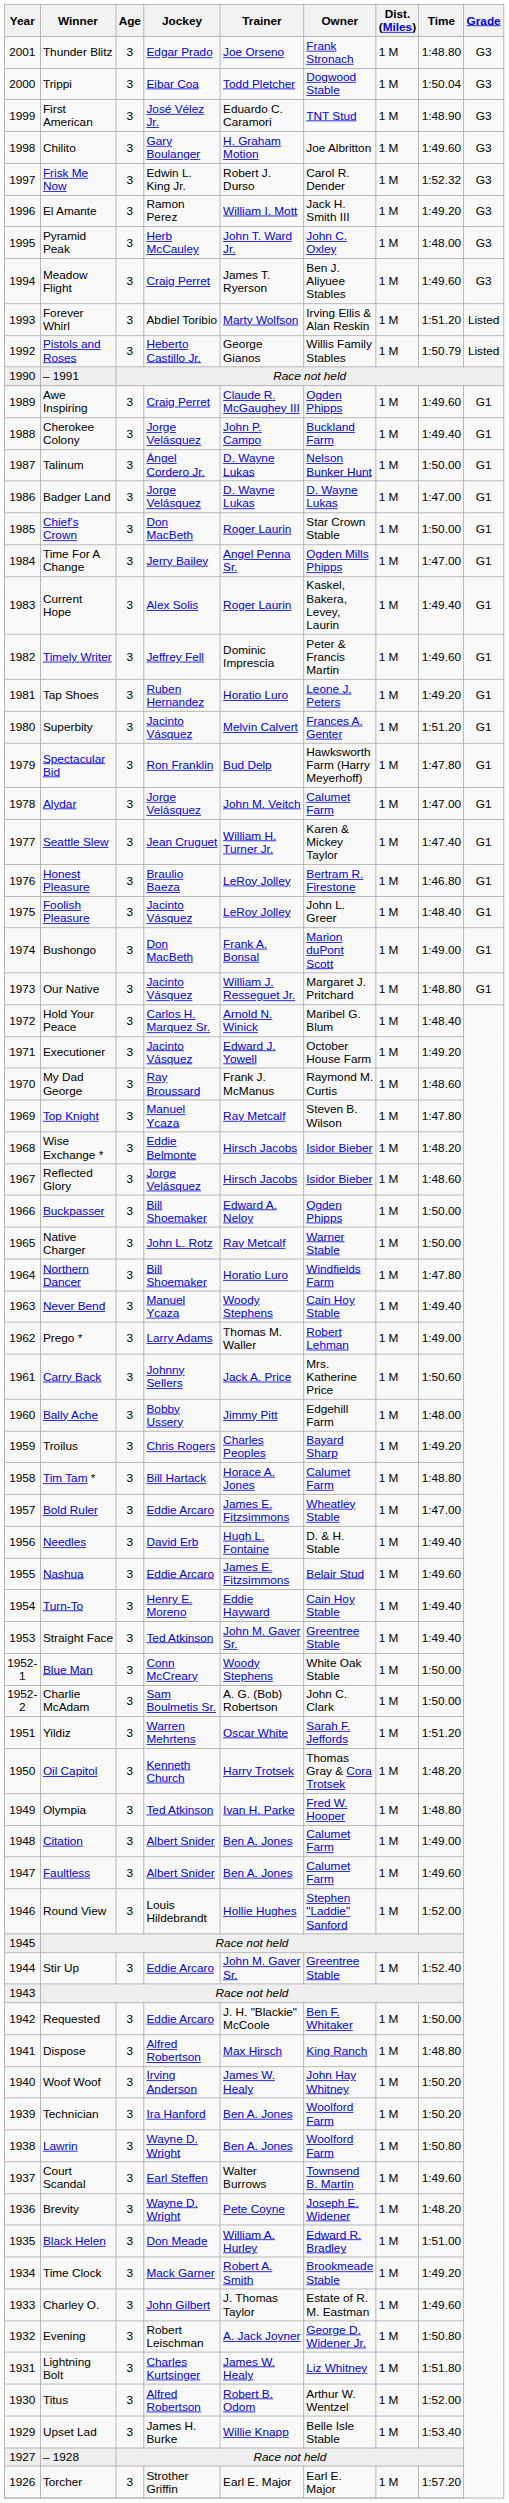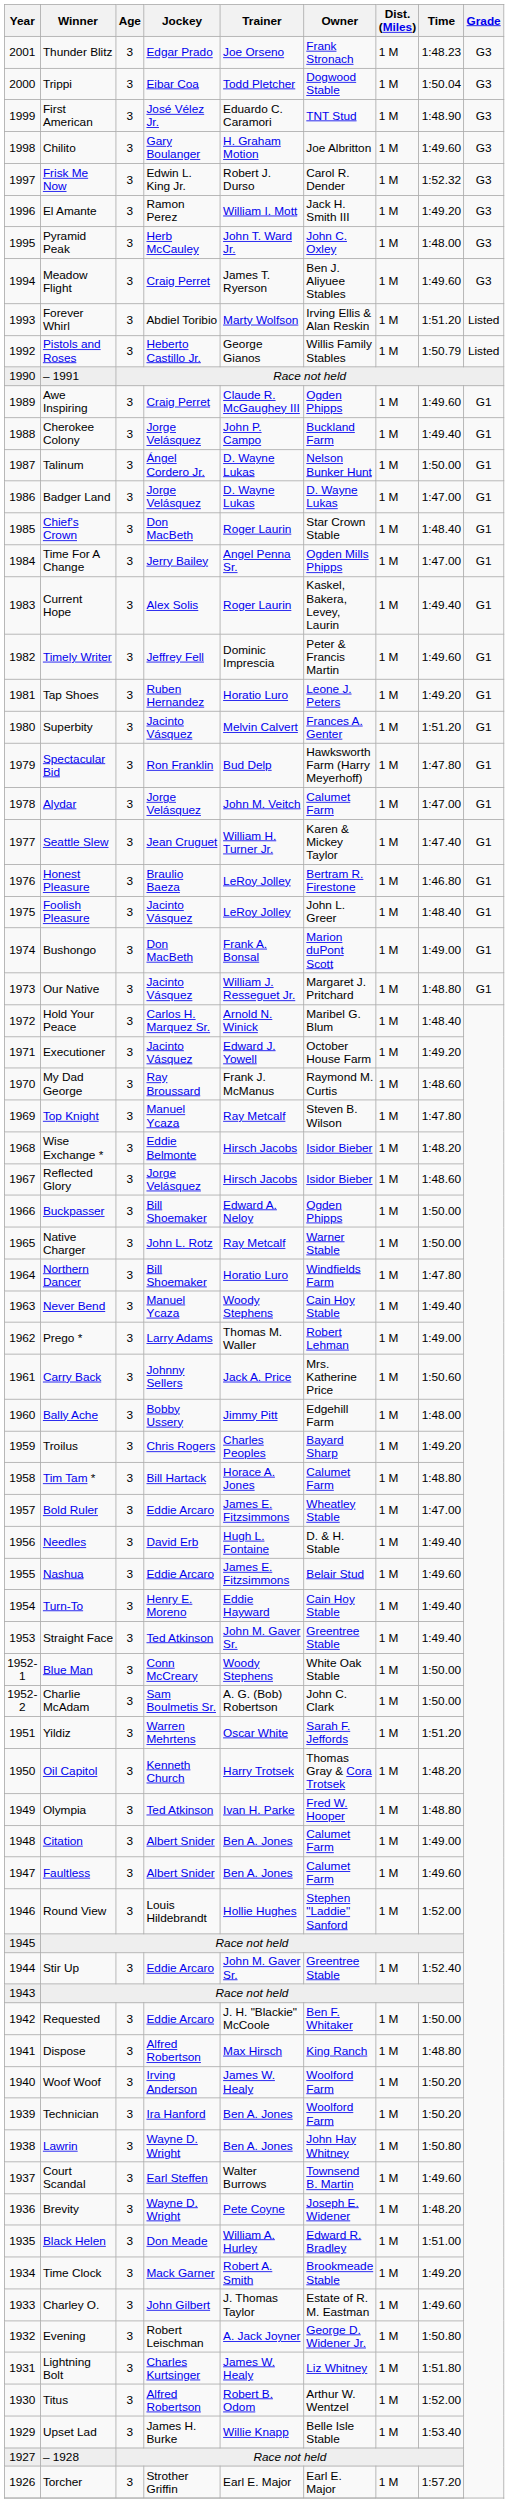 <table class="wikitable sortable" style="font-size:90%">
 <tr>
 <th style="width:30px">Year<br></th>
 <th style="width:110px">Winner<br></th>
 <th style="width:20px">Age<br></th>
 <th style="width:120px">Jockey<br></th>
 <th style="width:130px">Trainer<br></th>
 <th>Owner<br></th>
 <th style="width:25px">Dist.<br> <span>(<a href='#'>Miles</a>)</span></th>
 <th style="width:25px">Time<br></th>
 <th style="width:25px"><a href='#'>Grade</a><br></th>
 </tr>
 <tr>
 <td align=center>2001</td>
 <td>Thunder Blitz</td>
 <td align=center>3</td>
 <td><a href='#'>Edgar Prado</a></td>
 <td><a href='#'>Joe Orseno</a></td>
 <td><a href='#'>Frank Stronach</a></td>
 <td>1<span> M</span></td>
-<td align=center>1:48.80</td>
+<td align=center>1:48.23</td>
 <td align=center>G3</td>
 </tr>
 <tr>
 <td align=center>2000</td>
 <td>Trippi</td>
 <td align=center>3</td>
 <td><a href='#'>Eibar Coa</a></td>
 <td><a href='#'>Todd Pletcher</a></td>
 <td><a href='#'>Dogwood Stable</a></td>
 <td>1<span> M</span></td>
 <td align=center>1:50.04</td>
 <td align=center>G3</td>
 </tr>
 <tr>
 <td align=center>1999</td>
 <td>First American</td>
 <td align=center>3</td>
 <td><a href='#'>José Vélez Jr.</a></td>
 <td>Eduardo C. Caramori</td>
 <td><a href='#'>TNT Stud</a></td>
 <td>1<span> M</span></td>
 <td align=center>1:48.90</td>
 <td align=center>G3</td>
 </tr>
 <tr>
 <td align=center>1998</td>
 <td>Chilito</td>
 <td align=center>3</td>
 <td><a href='#'>Gary Boulanger</a></td>
 <td><a href='#'>H. Graham Motion</a></td>
 <td>Joe Albritton</td>
 <td>1<span> M</span></td>
 <td align=center>1:49.60</td>
 <td align=center>G3</td>
 </tr>
 <tr>
 <td align=center>1997</td>
 <td><a href='#'>Frisk Me Now</a></td>
 <td align=center>3</td>
 <td>Edwin L. King Jr.</td>
 <td>Robert J. Durso</td>
 <td>Carol R. Dender</td>
 <td>1<span> M</span></td>
 <td align=center>1:52.32</td>
 <td align=center>G3</td>
 </tr>
 <tr>
 <td align=center>1996</td>
 <td>El Amante</td>
 <td align=center>3</td>
 <td>Ramon Perez</td>
 <td><a href='#'>William I. Mott</a></td>
 <td>Jack H. Smith III</td>
 <td>1<span> M</span></td>
 <td align=center>1:49.20</td>
 <td align=center>G3</td>
 </tr>
 <tr>
 <td align=center>1995</td>
 <td>Pyramid Peak</td>
 <td align=center>3</td>
 <td><a href='#'>Herb McCauley</a></td>
 <td><a href='#'>John T. Ward Jr.</a></td>
 <td><a href='#'>John C. Oxley</a></td>
 <td>1<span> M</span></td>
 <td align=center>1:48.00</td>
 <td align=center>G3</td>
 </tr>
 <tr>
 <td align=center>1994</td>
 <td>Meadow Flight</td>
 <td align=center>3</td>
 <td><a href='#'>Craig Perret</a></td>
 <td>James T. Ryerson</td>
 <td>Ben J. Aliyuee Stables</td>
 <td>1<span> M</span></td>
 <td align=center>1:49.60</td>
 <td align=center>G3</td>
 </tr>
 <tr>
 <td align=center>1993</td>
 <td>Forever Whirl</td>
 <td align=center>3</td>
 <td>Abdiel Toribio</td>
 <td><a href='#'>Marty Wolfson</a></td>
 <td>Irving Ellis & Alan Reskin</td>
 <td>1<span> M</span></td>
 <td align=center>1:51.20</td>
 <td align=center>Listed</td>
 </tr>
 <tr>
 <td align=center>1992</td>
 <td><a href='#'>Pistols and Roses</a></td>
 <td align=center>3</td>
 <td><a href='#'>Heberto Castillo Jr.</a></td>
 <td>George Gianos</td>
 <td>Willis Family Stables</td>
 <td>1<span> M</span></td>
 <td align=center>1:50.79</td>
 <td align=center>Listed</td>
 </tr>
 <tr bgcolor="#eeeeee">
 <td align=center>1990</td>
 <td>– 1991</td>
 <td align=center  colspan=9><em>Race not held</em></td>
 </tr>
 <tr>
 <td align=center>1989</td>
 <td>Awe Inspiring</td>
 <td align=center>3</td>
 <td><a href='#'>Craig Perret</a></td>
 <td><a href='#'>Claude R. McGaughey III</a></td>
 <td><a href='#'>Ogden Phipps</a></td>
 <td>1<span> M</span></td>
 <td align=center>1:49.60</td>
 <td align=center>G1</td>
 </tr>
 <tr>
 <td align=center>1988</td>
 <td>Cherokee Colony</td>
 <td align=center>3</td>
 <td><a href='#'>Jorge Velásquez</a></td>
 <td><a href='#'>John P. Campo</a></td>
 <td><a href='#'>Buckland Farm</a></td>
 <td>1<span> M</span></td>
 <td align=center>1:49.40</td>
 <td align=center>G1</td>
 </tr>
 <tr>
 <td align=center>1987</td>
 <td>Talinum</td>
 <td align=center>3</td>
 <td><a href='#'>Ángel Cordero Jr.</a></td>
 <td><a href='#'>D. Wayne Lukas</a></td>
 <td><a href='#'>Nelson Bunker Hunt</a></td>
 <td>1<span> M</span></td>
 <td align=center>1:50.00</td>
 <td align=center>G1</td>
 </tr>
 <tr>
 <td align=center>1986</td>
 <td>Badger Land</td>
 <td align=center>3</td>
 <td><a href='#'>Jorge Velásquez</a></td>
 <td><a href='#'>D. Wayne Lukas</a></td>
 <td><a href='#'>D. Wayne Lukas</a></td>
 <td>1<span> M</span></td>
 <td align=center>1:47.00</td>
 <td align=center>G1</td>
 </tr>
 <tr>
 <td align=center>1985</td>
 <td><a href='#'>Chief's Crown</a></td>
 <td align=center>3</td>
 <td><a href='#'>Don MacBeth</a></td>
 <td><a href='#'>Roger Laurin</a></td>
 <td>Star Crown Stable</td>
 <td>1<span> M</span></td>
-<td align=center>1:50.00</td>
+<td align=center>1:48.40</td>
 <td align=center>G1</td>
 </tr>
 <tr>
 <td align=center>1984</td>
 <td>Time For A Change</td>
 <td align=center>3</td>
 <td><a href='#'>Jerry Bailey</a></td>
 <td><a href='#'>Angel Penna Sr.</a></td>
 <td><a href='#'>Ogden Mills Phipps</a></td>
 <td>1<span> M</span></td>
 <td align=center>1:47.00</td>
 <td align=center>G1</td>
 </tr>
 <tr>
 <td align=center>1983</td>
 <td>Current Hope</td>
 <td align=center>3</td>
 <td><a href='#'>Alex Solis</a></td>
 <td><a href='#'>Roger Laurin</a></td>
 <td>Kaskel, Bakera, Levey, Laurin</td>
 <td>1<span> M</span></td>
 <td align=center>1:49.40</td>
 <td align=center>G1</td>
 </tr>
 <tr>
 <td align=center>1982</td>
 <td><a href='#'>Timely Writer</a></td>
 <td align=center>3</td>
 <td><a href='#'>Jeffrey Fell</a></td>
 <td>Dominic Imprescia</td>
 <td>Peter & Francis Martin</td>
 <td>1<span> M</span></td>
 <td align=center>1:49.60</td>
 <td align=center>G1</td>
 </tr>
 <tr>
 <td align=center>1981</td>
 <td>Tap Shoes</td>
 <td align=center>3</td>
 <td><a href='#'>Ruben Hernandez</a></td>
 <td><a href='#'>Horatio Luro</a></td>
 <td><a href='#'>Leone J. Peters</a></td>
 <td>1<span> M</span></td>
 <td align=center>1:49.20</td>
 <td align=center>G1</td>
 </tr>
 <tr>
 <td align=center>1980</td>
 <td>Superbity</td>
 <td align=center>3</td>
 <td><a href='#'>Jacinto Vásquez</a></td>
 <td><a href='#'>Melvin Calvert</a></td>
 <td><a href='#'>Frances A. Genter</a></td>
 <td>1<span> M</span></td>
 <td align=center>1:51.20</td>
 <td align=center>G1</td>
 </tr>
 <tr>
 <td align=center>1979</td>
 <td><a href='#'>Spectacular Bid</a></td>
 <td align=center>3</td>
 <td><a href='#'>Ron Franklin</a></td>
 <td><a href='#'>Bud Delp</a></td>
 <td>Hawksworth Farm (Harry Meyerhoff)</td>
 <td>1<span> M</span></td>
 <td align=center>1:47.80</td>
 <td align=center>G1</td>
 </tr>
 <tr>
 <td align=center>1978</td>
 <td><a href='#'>Alydar</a></td>
 <td align=center>3</td>
 <td><a href='#'>Jorge Velásquez</a></td>
 <td><a href='#'>John M. Veitch</a></td>
 <td><a href='#'>Calumet Farm</a></td>
 <td>1<span> M</span></td>
 <td align=center>1:47.00</td>
 <td align=center>G1</td>
 </tr>
 <tr>
 <td align=center>1977</td>
 <td><a href='#'>Seattle Slew</a></td>
 <td align=center>3</td>
 <td><a href='#'>Jean Cruguet</a></td>
 <td><a href='#'>William H. Turner Jr.</a></td>
 <td>Karen & Mickey Taylor</td>
 <td>1<span> M</span></td>
 <td align=center>1:47.40</td>
 <td align=center>G1</td>
 </tr>
 <tr>
 <td align=center>1976</td>
 <td><a href='#'>Honest Pleasure</a></td>
 <td align=center>3</td>
 <td><a href='#'>Braulio Baeza</a></td>
 <td><a href='#'>LeRoy Jolley</a></td>
 <td><a href='#'>Bertram R. Firestone</a></td>
 <td>1<span> M</span></td>
 <td align=center>1:46.80</td>
 <td align=center>G1</td>
 </tr>
 <tr>
 <td align=center>1975</td>
 <td><a href='#'>Foolish Pleasure</a></td>
 <td align=center>3</td>
 <td><a href='#'>Jacinto Vásquez</a></td>
 <td><a href='#'>LeRoy Jolley</a></td>
 <td>John L. Greer</td>
 <td>1<span> M</span></td>
 <td align=center>1:48.40</td>
 <td align=center>G1</td>
 </tr>
 <tr>
 <td align=center>1974</td>
 <td>Bushongo</td>
 <td align=center>3</td>
 <td><a href='#'>Don MacBeth</a></td>
 <td><a href='#'>Frank A. Bonsal</a></td>
 <td><a href='#'>Marion duPont Scott</a></td>
 <td>1<span> M</span></td>
 <td align=center>1:49.00</td>
 <td align=center>G1</td>
 </tr>
 <tr>
 <td align=center>1973</td>
 <td>Our Native</td>
 <td align=center>3</td>
 <td><a href='#'>Jacinto Vásquez</a></td>
 <td><a href='#'>William J. Resseguet Jr.</a></td>
 <td>Margaret  J. Pritchard</td>
 <td>1<span> M</span></td>
 <td align=center>1:48.80</td>
 <td align=center>G1</td>
 </tr>
 <tr>
 <td align=center>1972</td>
 <td>Hold Your Peace</td>
 <td align=center>3</td>
 <td><a href='#'>Carlos H. Marquez Sr.</a></td>
 <td><a href='#'>Arnold N. Winick</a></td>
 <td>Maribel G. Blum</td>
 <td>1<span> M</span></td>
 <td align=center>1:48.40</td>
 </tr>
 <tr>
 <td align=center>1971</td>
 <td>Executioner</td>
 <td align=center>3</td>
 <td><a href='#'>Jacinto Vásquez</a></td>
 <td><a href='#'>Edward J. Yowell</a></td>
 <td>October House Farm</td>
 <td>1<span> M</span></td>
 <td align=center>1:49.20</td>
 </tr>
 <tr>
 <td align=center>1970</td>
 <td>My Dad George</td>
 <td align=center>3</td>
 <td><a href='#'>Ray Broussard</a></td>
 <td>Frank J. McManus</td>
 <td>Raymond M. Curtis</td>
 <td>1<span> M</span></td>
 <td align=center>1:48.60</td>
 </tr>
 <tr>
 <td align=center>1969</td>
 <td><a href='#'>Top Knight</a></td>
 <td align=center>3</td>
 <td><a href='#'>Manuel Ycaza</a></td>
 <td><a href='#'>Ray Metcalf</a></td>
 <td>Steven B. Wilson</td>
 <td>1<span> M</span></td>
 <td align=center>1:47.80</td>
 </tr>
 <tr>
 <td align=center>1968</td>
 <td>Wise Exchange *</td>
 <td align=center>3</td>
 <td><a href='#'>Eddie Belmonte</a></td>
 <td><a href='#'>Hirsch Jacobs</a></td>
 <td><a href='#'>Isidor Bieber</a></td>
 <td>1<span> M</span></td>
 <td align=center>1:48.20</td>
 </tr>
 <tr>
 <td align=center>1967</td>
 <td>Reflected Glory</td>
 <td align=center>3</td>
 <td><a href='#'>Jorge Velásquez</a></td>
 <td><a href='#'>Hirsch Jacobs</a></td>
 <td><a href='#'>Isidor Bieber</a></td>
 <td>1<span> M</span></td>
 <td align=center>1:48.60</td>
 </tr>
 <tr>
 <td align=center>1966</td>
 <td><a href='#'>Buckpasser</a></td>
 <td align=center>3</td>
 <td><a href='#'>Bill Shoemaker</a></td>
 <td><a href='#'>Edward A. Neloy</a></td>
 <td><a href='#'>Ogden Phipps</a></td>
 <td>1<span> M</span></td>
 <td align=center>1:50.00</td>
 </tr>
 <tr>
 <td align=center>1965</td>
 <td>Native Charger</td>
 <td align=center>3</td>
 <td><a href='#'>John L. Rotz</a></td>
 <td><a href='#'>Ray Metcalf</a></td>
 <td><a href='#'>Warner Stable</a></td>
 <td>1<span> M</span></td>
 <td align=center>1:50.00</td>
 </tr>
 <tr>
 <td align=center>1964</td>
 <td><a href='#'>Northern Dancer</a></td>
 <td align=center>3</td>
 <td><a href='#'>Bill Shoemaker</a></td>
 <td><a href='#'>Horatio Luro</a></td>
 <td><a href='#'>Windfields Farm</a></td>
 <td>1<span> M</span></td>
 <td align=center>1:47.80</td>
 </tr>
 <tr>
 <td align=center>1963</td>
 <td><a href='#'>Never Bend</a></td>
 <td align=center>3</td>
 <td><a href='#'>Manuel Ycaza</a></td>
 <td><a href='#'>Woody Stephens</a></td>
 <td><a href='#'>Cain Hoy Stable</a></td>
 <td>1<span> M</span></td>
 <td align=center>1:49.40</td>
 </tr>
 <tr>
 <td align=center>1962</td>
 <td>Prego *</td>
 <td align=center>3</td>
 <td><a href='#'>Larry Adams</a></td>
 <td>Thomas M. Waller</td>
 <td><a href='#'>Robert Lehman</a></td>
 <td>1<span> M</span></td>
 <td align=center>1:49.00</td>
 </tr>
 <tr>
 <td align=center>1961</td>
 <td><a href='#'>Carry Back</a></td>
 <td align=center>3</td>
 <td><a href='#'>Johnny Sellers</a></td>
 <td><a href='#'>Jack A. Price</a></td>
 <td>Mrs. Katherine Price</td>
 <td>1<span> M</span></td>
 <td align=center>1:50.60</td>
 </tr>
 <tr>
 <td align=center>1960</td>
 <td><a href='#'>Bally Ache</a></td>
 <td align=center>3</td>
 <td><a href='#'>Bobby Ussery</a></td>
 <td><a href='#'>Jimmy Pitt</a></td>
 <td>Edgehill Farm</td>
 <td>1<span> M</span></td>
 <td align=center>1:48.00</td>
 </tr>
 <tr>
 <td align=center>1959</td>
 <td>Troilus</td>
 <td align=center>3</td>
 <td><a href='#'>Chris Rogers</a></td>
 <td><a href='#'>Charles Peoples</a></td>
 <td><a href='#'>Bayard Sharp</a></td>
 <td>1<span> M</span></td>
 <td align=center>1:49.20</td>
 </tr>
 <tr>
 <td align=center>1958</td>
 <td><a href='#'>Tim Tam</a> *</td>
 <td align=center>3</td>
 <td><a href='#'>Bill Hartack</a></td>
 <td><a href='#'>Horace A. Jones</a></td>
 <td><a href='#'>Calumet Farm</a></td>
 <td>1<span> M</span></td>
 <td align=center>1:48.80</td>
 </tr>
 <tr>
 <td align=center>1957</td>
 <td><a href='#'>Bold Ruler</a></td>
 <td align=center>3</td>
 <td><a href='#'>Eddie Arcaro</a></td>
 <td><a href='#'>James E. Fitzsimmons</a></td>
 <td><a href='#'>Wheatley Stable</a></td>
 <td>1<span> M</span></td>
 <td align=center>1:47.00</td>
 </tr>
 <tr>
 <td align=center>1956</td>
 <td><a href='#'>Needles</a></td>
 <td align=center>3</td>
 <td><a href='#'>David Erb</a></td>
 <td><a href='#'>Hugh L. Fontaine</a></td>
 <td>D. & H.  Stable</td>
 <td>1<span> M</span></td>
 <td align=center>1:49.40</td>
 </tr>
 <tr>
 <td align=center>1955</td>
 <td><a href='#'>Nashua</a></td>
 <td align=center>3</td>
 <td><a href='#'>Eddie Arcaro</a></td>
 <td><a href='#'>James E. Fitzsimmons</a></td>
 <td><a href='#'>Belair Stud</a></td>
 <td>1<span> M</span></td>
 <td align=center>1:49.60</td>
 </tr>
 <tr>
 <td align=center>1954</td>
 <td><a href='#'>Turn-To</a></td>
 <td align=center>3</td>
 <td><a href='#'>Henry E. Moreno</a></td>
 <td><a href='#'>Eddie Hayward</a></td>
 <td><a href='#'>Cain Hoy Stable</a></td>
 <td>1<span> M</span></td>
 <td align=center>1:49.40</td>
 </tr>
 <tr>
 <td align=center>1953</td>
 <td>Straight Face</td>
 <td align=center>3</td>
 <td><a href='#'>Ted Atkinson</a></td>
 <td><a href='#'>John M. Gaver Sr.</a></td>
 <td><a href='#'>Greentree Stable</a></td>
 <td>1<span> M</span></td>
 <td align=center>1:49.40</td>
 </tr>
 <tr>
 <td align=center>1952-1</td>
 <td><a href='#'>Blue Man</a></td>
 <td align=center>3</td>
 <td><a href='#'>Conn McCreary</a></td>
 <td><a href='#'>Woody Stephens</a></td>
 <td>White Oak Stable</td>
 <td>1<span> M</span></td>
 <td align=center>1:50.00</td>
 </tr>
 <tr>
 <td align=center>1952-2</td>
 <td>Charlie McAdam</td>
 <td align=center>3</td>
 <td><a href='#'>Sam Boulmetis Sr.</a></td>
 <td>A. G. (Bob) Robertson</td>
 <td>John C. Clark</td>
 <td>1<span> M</span></td>
 <td align=center>1:50.00</td>
 </tr>
 <tr>
 <td align=center>1951</td>
 <td>Yildiz</td>
 <td align=center>3</td>
 <td><a href='#'>Warren Mehrtens</a></td>
 <td><a href='#'>Oscar White</a></td>
 <td><a href='#'>Sarah F. Jeffords</a></td>
 <td>1<span> M</span></td>
 <td align=center>1:51.20</td>
 </tr>
 <tr>
 <td align=center>1950</td>
 <td><a href='#'>Oil Capitol</a></td>
 <td align=center>3</td>
 <td><a href='#'>Kenneth Church</a></td>
 <td><a href='#'>Harry Trotsek</a></td>
 <td>Thomas Gray & <a href='#'>Cora Trotsek</a></td>
 <td>1<span> M</span></td>
 <td align=center>1:48.20</td>
 </tr>
 <tr>
 <td align=center>1949</td>
 <td>Olympia</td>
 <td align=center>3</td>
 <td><a href='#'>Ted Atkinson</a></td>
 <td><a href='#'>Ivan H. Parke</a></td>
 <td><a href='#'>Fred W. Hooper</a></td>
 <td>1<span> M</span></td>
 <td align=center>1:48.80</td>
 </tr>
 <tr>
 <td align=center>1948</td>
 <td><a href='#'>Citation</a></td>
 <td align=center>3</td>
 <td><a href='#'>Albert Snider</a></td>
 <td><a href='#'>Ben A. Jones</a></td>
 <td><a href='#'>Calumet Farm</a></td>
 <td>1<span> M</span></td>
 <td align=center>1:49.00</td>
 </tr>
 <tr>
 <td align=center>1947</td>
 <td><a href='#'>Faultless</a></td>
 <td align=center>3</td>
 <td><a href='#'>Albert Snider</a></td>
 <td><a href='#'>Ben A. Jones</a></td>
 <td><a href='#'>Calumet Farm</a></td>
 <td>1<span> M</span></td>
 <td align=center>1:49.60</td>
 </tr>
 <tr>
 <td align=center>1946</td>
 <td>Round View</td>
 <td align=center>3</td>
 <td>Louis Hildebrandt</td>
 <td><a href='#'>Hollie Hughes</a></td>
 <td><a href='#'>Stephen "Laddie" Sanford</a></td>
 <td>1<span> M</span></td>
 <td align=center>1:52.00</td>
 </tr>
 <tr bgcolor="#eeeeee">
 <td align=center>1945</td>
 <td align=center  colspan=7><em>Race not held</em></td>
 </tr>
 <tr>
 <td align=center>1944</td>
 <td>Stir Up</td>
 <td align=center>3</td>
 <td><a href='#'>Eddie Arcaro</a></td>
 <td><a href='#'>John M. Gaver Sr.</a></td>
 <td><a href='#'>Greentree Stable</a></td>
 <td>1<span> M</span></td>
 <td align=center>1:52.40</td>
 </tr>
 <tr bgcolor="#eeeeee">
 <td align=center>1943</td>
 <td align=center  colspan=7><em>Race not held</em></td>
 </tr>
 <tr>
 <td align=center>1942</td>
 <td>Requested</td>
 <td align=center>3</td>
 <td><a href='#'>Eddie Arcaro</a></td>
 <td>J. H. "Blackie" McCoole</td>
 <td><a href='#'>Ben F. Whitaker</a></td>
 <td>1<span> M</span></td>
 <td align=center>1:50.00</td>
 </tr>
 <tr>
 <td align=center>1941</td>
 <td>Dispose</td>
 <td align=center>3</td>
 <td><a href='#'>Alfred Robertson</a></td>
 <td><a href='#'>Max Hirsch</a></td>
 <td><a href='#'>King Ranch</a></td>
 <td>1<span> M</span></td>
 <td align=center>1:48.80</td>
 </tr>
 <tr>
 <td align=center>1940</td>
 <td>Woof Woof</td>
 <td align=center>3</td>
 <td><a href='#'>Irving Anderson</a></td>
 <td><a href='#'>James W. Healy</a></td>
-<td><a href='#'>John Hay Whitney</a></td>
+<td><a href='#'>Woolford Farm</a></td>
 <td>1<span> M</span></td>
 <td align=center>1:50.20</td>
 </tr>
 <tr>
 <td align=center>1939</td>
 <td>Technician</td>
 <td align=center>3</td>
 <td><a href='#'>Ira Hanford</a></td>
 <td><a href='#'>Ben A. Jones</a></td>
 <td><a href='#'>Woolford Farm</a></td>
 <td>1<span> M</span></td>
 <td align=center>1:50.20</td>
 </tr>
 <tr>
 <td align=center>1938</td>
 <td><a href='#'>Lawrin</a></td>
 <td align=center>3</td>
 <td><a href='#'>Wayne D. Wright</a></td>
 <td><a href='#'>Ben A. Jones</a></td>
-<td><a href='#'>Woolford Farm</a></td>
+<td><a href='#'>John Hay Whitney</a></td>
 <td>1<span> M</span></td>
 <td align=center>1:50.80</td>
 </tr>
 <tr>
 <td align=center>1937</td>
 <td>Court Scandal</td>
 <td align=center>3</td>
 <td><a href='#'>Earl Steffen</a></td>
 <td>Walter Burrows</td>
 <td><a href='#'>Townsend B. Martin</a></td>
 <td>1<span> M</span></td>
 <td align=center>1:49.60</td>
 </tr>
 <tr>
 <td align=center>1936</td>
 <td>Brevity</td>
 <td align=center>3</td>
 <td><a href='#'>Wayne D. Wright</a></td>
 <td><a href='#'>Pete Coyne</a></td>
 <td><a href='#'>Joseph E. Widener</a></td>
 <td>1<span> M</span></td>
 <td align=center>1:48.20</td>
 </tr>
 <tr>
 <td align=center>1935</td>
 <td><a href='#'>Black Helen</a></td>
 <td align=center>3</td>
 <td><a href='#'>Don Meade</a></td>
 <td><a href='#'>William A. Hurley</a></td>
 <td><a href='#'>Edward R. Bradley</a></td>
 <td>1<span> M</span></td>
 <td align=center>1:51.00</td>
 </tr>
 <tr>
 <td align=center>1934</td>
 <td>Time Clock</td>
 <td align=center>3</td>
 <td><a href='#'>Mack Garner</a></td>
 <td><a href='#'>Robert A. Smith</a></td>
 <td><a href='#'>Brookmeade Stable</a></td>
 <td>1<span> M</span></td>
 <td align=center>1:49.20</td>
 </tr>
 <tr>
 <td align=center>1933</td>
 <td>Charley O.</td>
 <td align=center>3</td>
 <td><a href='#'>John Gilbert</a></td>
 <td>J. Thomas Taylor</td>
 <td>Estate of R. M. Eastman</td>
 <td>1<span> M</span></td>
 <td align=center>1:49.60</td>
 </tr>
 <tr>
 <td align=center>1932</td>
 <td>Evening</td>
 <td align=center>3</td>
 <td>Robert Leischman</td>
 <td><a href='#'>A. Jack Joyner</a></td>
 <td><a href='#'>George D. Widener Jr.</a></td>
 <td>1<span> M</span></td>
 <td align=center>1:50.80</td>
 </tr>
 <tr>
 <td align=center>1931</td>
 <td>Lightning Bolt</td>
 <td align=center>3</td>
 <td><a href='#'>Charles Kurtsinger</a></td>
 <td><a href='#'>James W. Healy</a></td>
 <td><a href='#'>Liz Whitney</a></td>
 <td>1<span> M</span></td>
 <td align=center>1:51.80</td>
 </tr>
 <tr>
 <td align=center>1930</td>
 <td>Titus</td>
 <td align=center>3</td>
 <td><a href='#'>Alfred Robertson</a></td>
 <td><a href='#'>Robert B. Odom</a></td>
 <td>Arthur W. Wentzel</td>
 <td>1<span> M</span></td>
 <td align=center>1:52.00</td>
 </tr>
 <tr>
 <td align=center>1929</td>
 <td>Upset Lad</td>
 <td align=center>3</td>
 <td>James H. Burke</td>
 <td><a href='#'>Willie Knapp</a></td>
 <td>Belle Isle Stable</td>
 <td>1<span> M</span></td>
 <td align=center>1:53.40</td>
 </tr>
 <tr bgcolor="#eeeeee">
 <td align=center>1927</td>
 <td>– 1928</td>
 <td align=center  colspan=6><em>Race not held</em></td>
 </tr>
 <tr>
 <td align=center>1926</td>
 <td>Torcher</td>
 <td align=center>3</td>
 <td>Strother Griffin</td>
 <td>Earl E. Major</td>
 <td>Earl E. Major</td>
 <td>1<span> M</span></td>
 <td align=center>1:57.20</td>
 </tr>
 <tr>
 </tr>
 </table>
